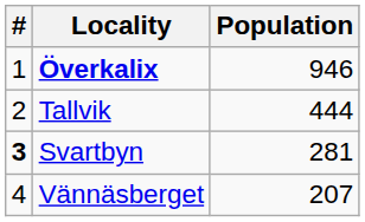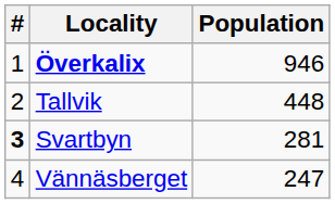 <table class="wikitable">
 <tr>
 <th>#</th>
 <th>Locality</th>
 <th>Population</th>
 </tr>
 <tr>
 <td>1</td>
 <td><strong><a href='#'>Överkalix</a></strong></td>
 <td align="right">946</td>
 </tr>
 <tr>
 <td>2</td>
 <td><a href='#'>Tallvik</a></td>
-<td align="right">444</td>
+<td align="right">448</td>
 </tr>
 <tr>
 <td><strong>3</strong></td>
 <td><a href='#'>Svartbyn</a></td>
 <td align="right">281</td>
 </tr>
 <tr>
 <td>4</td>
 <td><a href='#'>Vännäsberget</a></td>
-<td align="right">207</td>
+<td align="right">247</td>
 </tr>
 </table>
